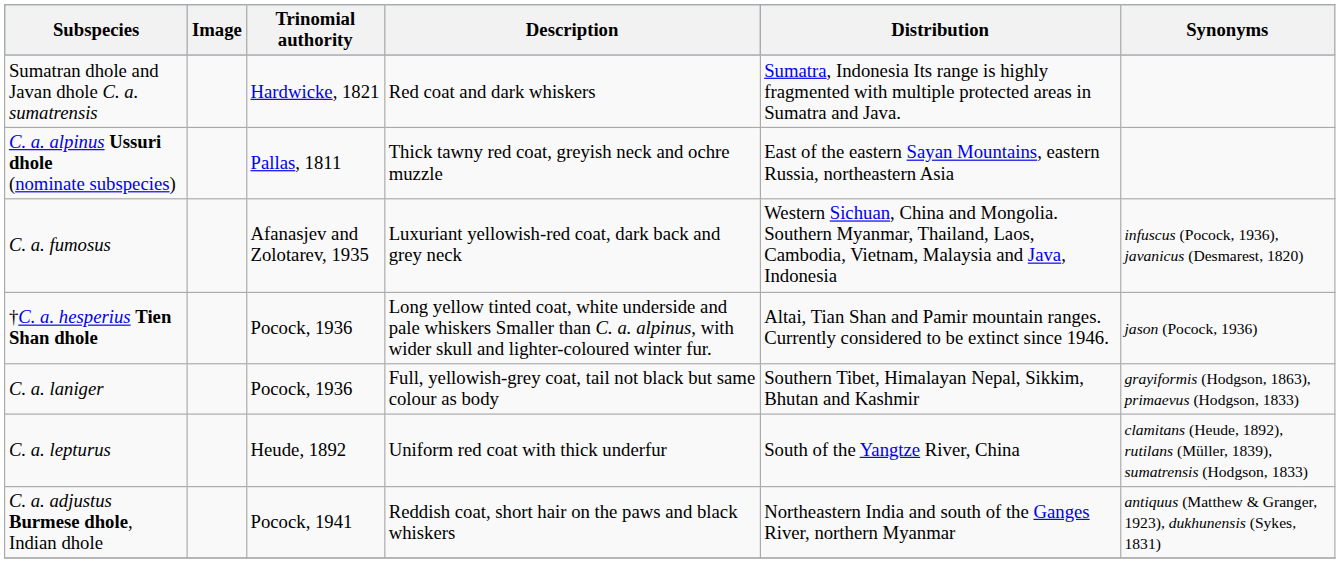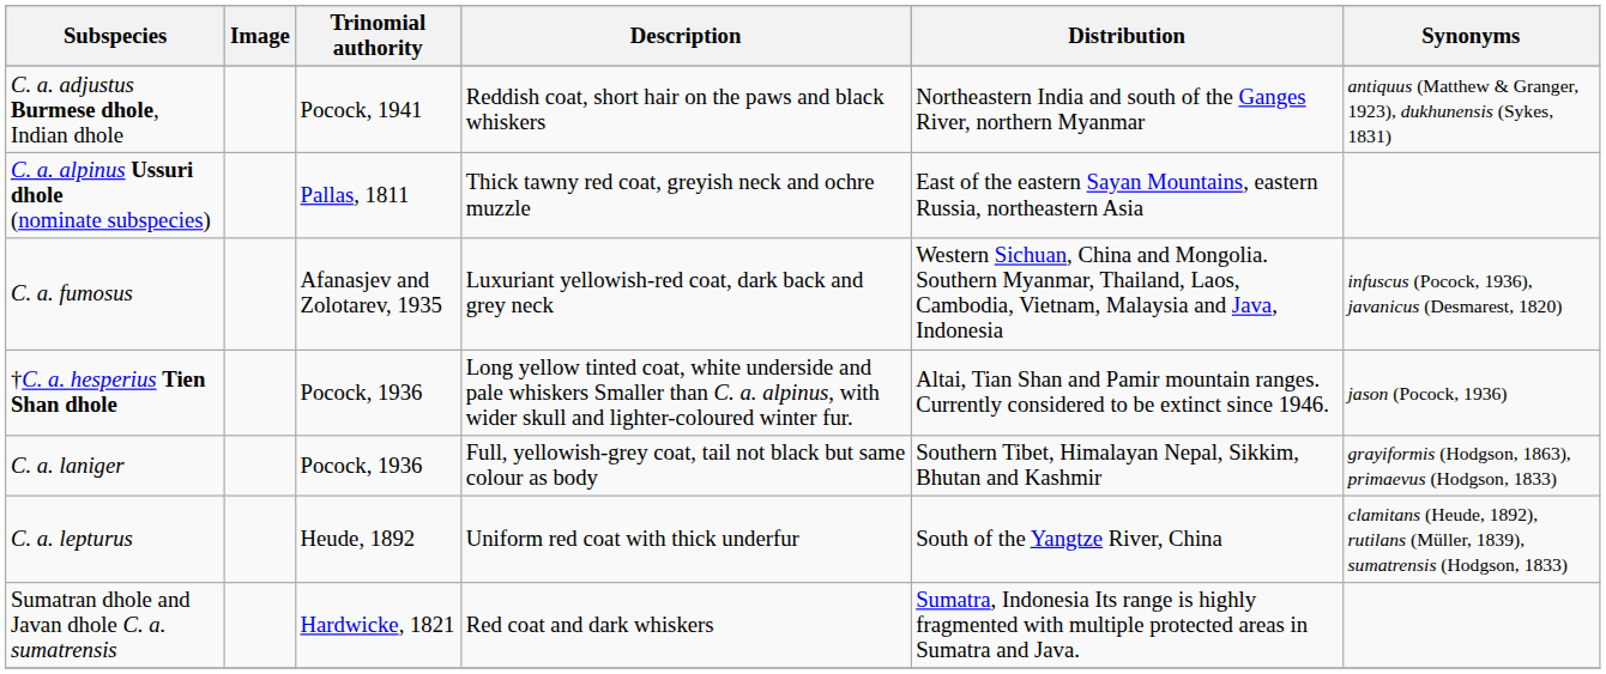 <table class="wikitable sortable" width=90% font=90%>
 <tr bgcolor="#115a6c">
 <th>Subspecies</th>
 <th>Image</th>
 <th>Trinomial authority</th>
 <th>Description</th>
 <th>Distribution</th>
 <th>Synonyms</th>
 </tr>
 <tr --->
-<td>Sumatran dhole and Javan dhole <em>C. a. sumatrensis</em></td>
+<td><em>C. a. adjustus</em> <strong>Burmese dhole</strong>, Indian dhole</td>
 <td></td>
-<td><a href='#'>Hardwicke</a>, 1821</td>
-<td>Red coat and dark whiskers</td>
-<td><a href='#'>Sumatra</a>, Indonesia Its range is highly fragmented with multiple protected areas in Sumatra and Java.</td>
-<td></td>
+<td>Pocock, 1941</td>
+<td>Reddish coat, short hair on the paws and black whiskers</td>
+<td>Northeastern India and south of the <a href='#'>Ganges</a> River, northern Myanmar</td>
+<td><small><em>antiquus</em> (Matthew & Granger, 1923), <em>dukhunensis</em> (Sykes, 1831)</small></td>
 </tr>
 <tr --->
 <td><em><a href='#'>C. a. alpinus</a></em> <strong>Ussuri dhole</strong><br>(<a href='#'>nominate subspecies</a>)</td>
 <td></td>
 <td><a href='#'>Pallas</a>, 1811</td>
 <td>Thick tawny red coat, greyish neck and ochre muzzle</td>
 <td>East of the eastern <a href='#'>Sayan Mountains</a>, eastern Russia, northeastern Asia</td>
 <td></td>
 </tr>
 <tr --->
 <td><em>C. a. fumosus</em></td>
 <td></td>
 <td>Afanasjev and Zolotarev, 1935</td>
 <td>Luxuriant yellowish-red coat, dark back and grey neck</td>
 <td>Western <a href='#'>Sichuan</a>, China and Mongolia. Southern Myanmar, Thailand, Laos, Cambodia, Vietnam, Malaysia and <a href='#'>Java</a>, Indonesia</td>
 <td><small><em>infuscus</em> (Pocock, 1936), <em>javanicus</em> (Desmarest, 1820)</small></td>
 </tr>
 <tr --->
 <td>†<em><a href='#'>C. a. hesperius</a></em> <strong>Tien Shan dhole</strong></td>
 <td></td>
 <td>Pocock, 1936</td>
 <td>Long yellow tinted coat, white underside and pale whiskers Smaller than <em>C. a. alpinus</em>, with wider skull and lighter-coloured winter fur.</td>
 <td>Altai, Tian Shan and Pamir mountain ranges. Currently considered to be extinct since 1946.</td>
 <td><small><em>jason</em> (Pocock, 1936)</small></td>
 </tr>
 <tr --->
 <td><em>C. a. laniger</em></td>
 <td></td>
 <td>Pocock, 1936</td>
 <td>Full, yellowish-grey coat, tail not black but same colour as body</td>
 <td>Southern Tibet, Himalayan Nepal, Sikkim, Bhutan and Kashmir</td>
 <td><small><em>grayiformis</em> (Hodgson, 1863), <em>primaevus</em> (Hodgson, 1833)</small></td>
 </tr>
 <tr --->
 <td><em>C. a. lepturus</em></td>
 <td></td>
 <td>Heude, 1892</td>
 <td>Uniform red coat with thick underfur</td>
 <td>South of the <a href='#'>Yangtze</a> River, China</td>
 <td><small><em>clamitans</em> (Heude, 1892), <em>rutilans</em> (Müller, 1839), <em>sumatrensis</em> (Hodgson, 1833)</small></td>
 </tr>
 <tr --->
-<td><em>C. a. adjustus</em> <strong>Burmese dhole</strong>, Indian dhole</td>
+<td>Sumatran dhole and Javan dhole <em>C. a. sumatrensis</em></td>
 <td></td>
-<td>Pocock, 1941</td>
-<td>Reddish coat, short hair on the paws and black whiskers</td>
-<td>Northeastern India and south of the <a href='#'>Ganges</a> River, northern Myanmar</td>
-<td><small><em>antiquus</em> (Matthew & Granger, 1923), <em>dukhunensis</em> (Sykes, 1831)</small></td>
+<td><a href='#'>Hardwicke</a>, 1821</td>
+<td>Red coat and dark whiskers</td>
+<td><a href='#'>Sumatra</a>, Indonesia Its range is highly fragmented with multiple protected areas in Sumatra and Java.</td>
+<td></td>
 </tr>
 <tr --->
 </tr>
 </table>
